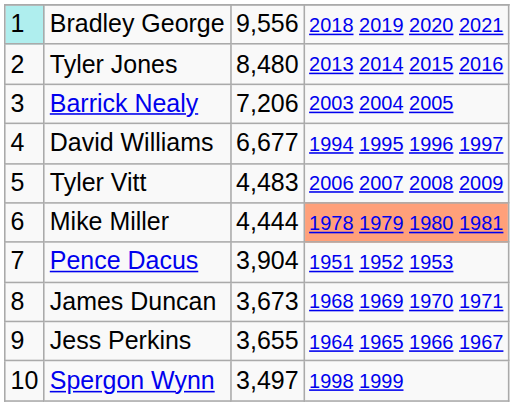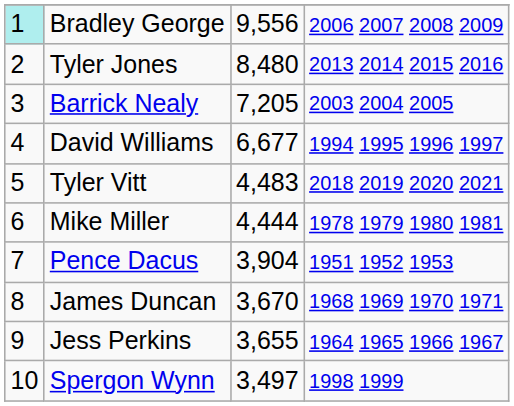 <table class="wikitable">
 <tr>
 </tr>
 <tr>
 <td style="background: paleturquoise;">1</td>
 <td>Bradley George</td>
 <td>9,556</td>
-<td style="font-size:80%;"><a href='#'>2018</a> <a href='#'>2019</a> <a href='#'>2020</a> <a href='#'>2021</a></td>
+<td style="font-size:80%;"><a href='#'>2006</a> <a href='#'>2007</a> <a href='#'>2008</a> <a href='#'>2009</a></td>
 </tr>
 <tr>
 <td>2</td>
 <td>Tyler Jones</td>
 <td>8,480</td>
 <td style="font-size:80%;"><a href='#'>2013</a> <a href='#'>2014</a> <a href='#'>2015</a> <a href='#'>2016</a></td>
 </tr>
 <tr>
 <td>3</td>
 <td><a href='#'>Barrick Nealy</a></td>
-<td>7,206</td>
+<td>7,205</td>
 <td style="font-size:80%;"><a href='#'>2003</a> <a href='#'>2004</a> <a href='#'>2005</a></td>
 </tr>
 <tr>
 <td>4</td>
 <td>David Williams</td>
 <td>6,677</td>
 <td style="font-size:80%;"><a href='#'>1994</a> <a href='#'>1995</a> <a href='#'>1996</a> <a href='#'>1997</a></td>
 </tr>
 <tr>
 <td>5</td>
 <td>Tyler Vitt</td>
 <td>4,483</td>
-<td style="font-size:80%;"><a href='#'>2006</a> <a href='#'>2007</a> <a href='#'>2008</a> <a href='#'>2009</a></td>
+<td style="font-size:80%;"><a href='#'>2018</a> <a href='#'>2019</a> <a href='#'>2020</a> <a href='#'>2021</a></td>
 </tr>
 <tr>
 <td>6</td>
 <td>Mike Miller</td>
 <td>4,444</td>
-<td style="background: lightsalmon; font-size:80%;"><a href='#'>1978</a> <a href='#'>1979</a> <a href='#'>1980</a> <a href='#'>1981</a></td>
+<td style="font-size:80%;"><a href='#'>1978</a> <a href='#'>1979</a> <a href='#'>1980</a> <a href='#'>1981</a></td>
 </tr>
 <tr>
 <td>7</td>
 <td><a href='#'>Pence Dacus</a></td>
 <td>3,904</td>
 <td style="font-size:80%;"><a href='#'>1951</a> <a href='#'>1952</a> <a href='#'>1953</a></td>
 </tr>
 <tr>
 <td>8</td>
 <td>James Duncan</td>
-<td>3,673</td>
+<td>3,670</td>
 <td style="font-size:80%;"><a href='#'>1968</a> <a href='#'>1969</a> <a href='#'>1970</a> <a href='#'>1971</a></td>
 </tr>
 <tr>
 <td>9</td>
 <td>Jess Perkins</td>
 <td>3,655</td>
 <td style="font-size:80%;"><a href='#'>1964</a> <a href='#'>1965</a> <a href='#'>1966</a> <a href='#'>1967</a></td>
 </tr>
 <tr>
 <td>10</td>
 <td><a href='#'>Spergon Wynn</a></td>
 <td>3,497</td>
 <td style="font-size:80%;"><a href='#'>1998</a> <a href='#'>1999</a></td>
 </tr>
 </table>
